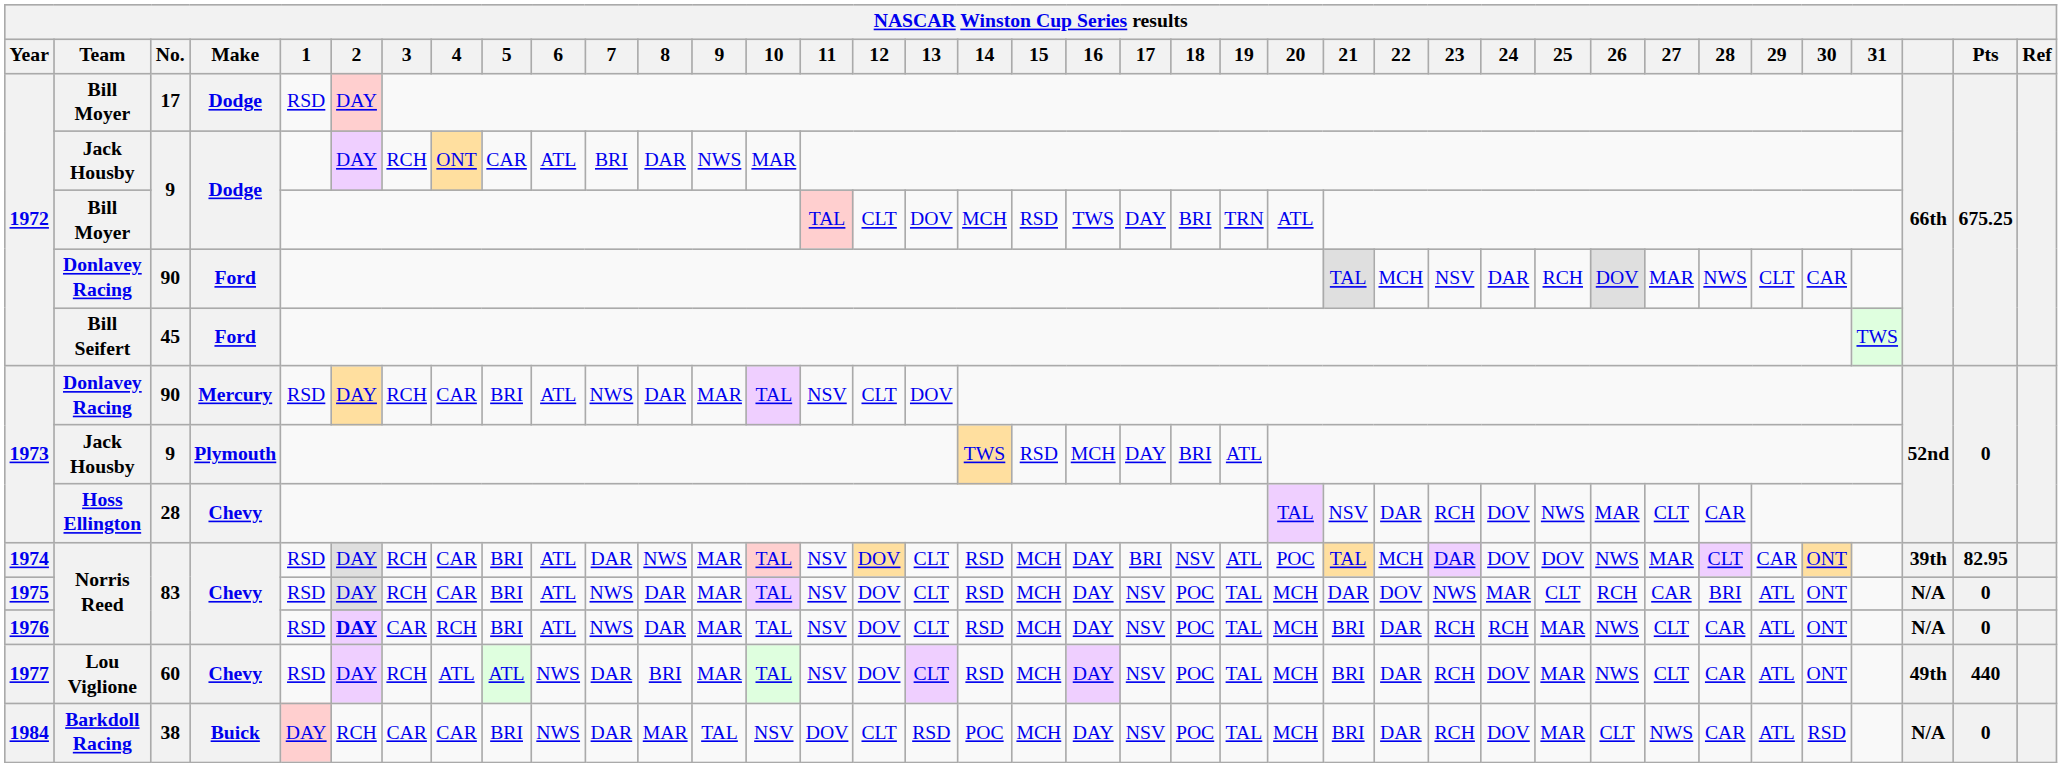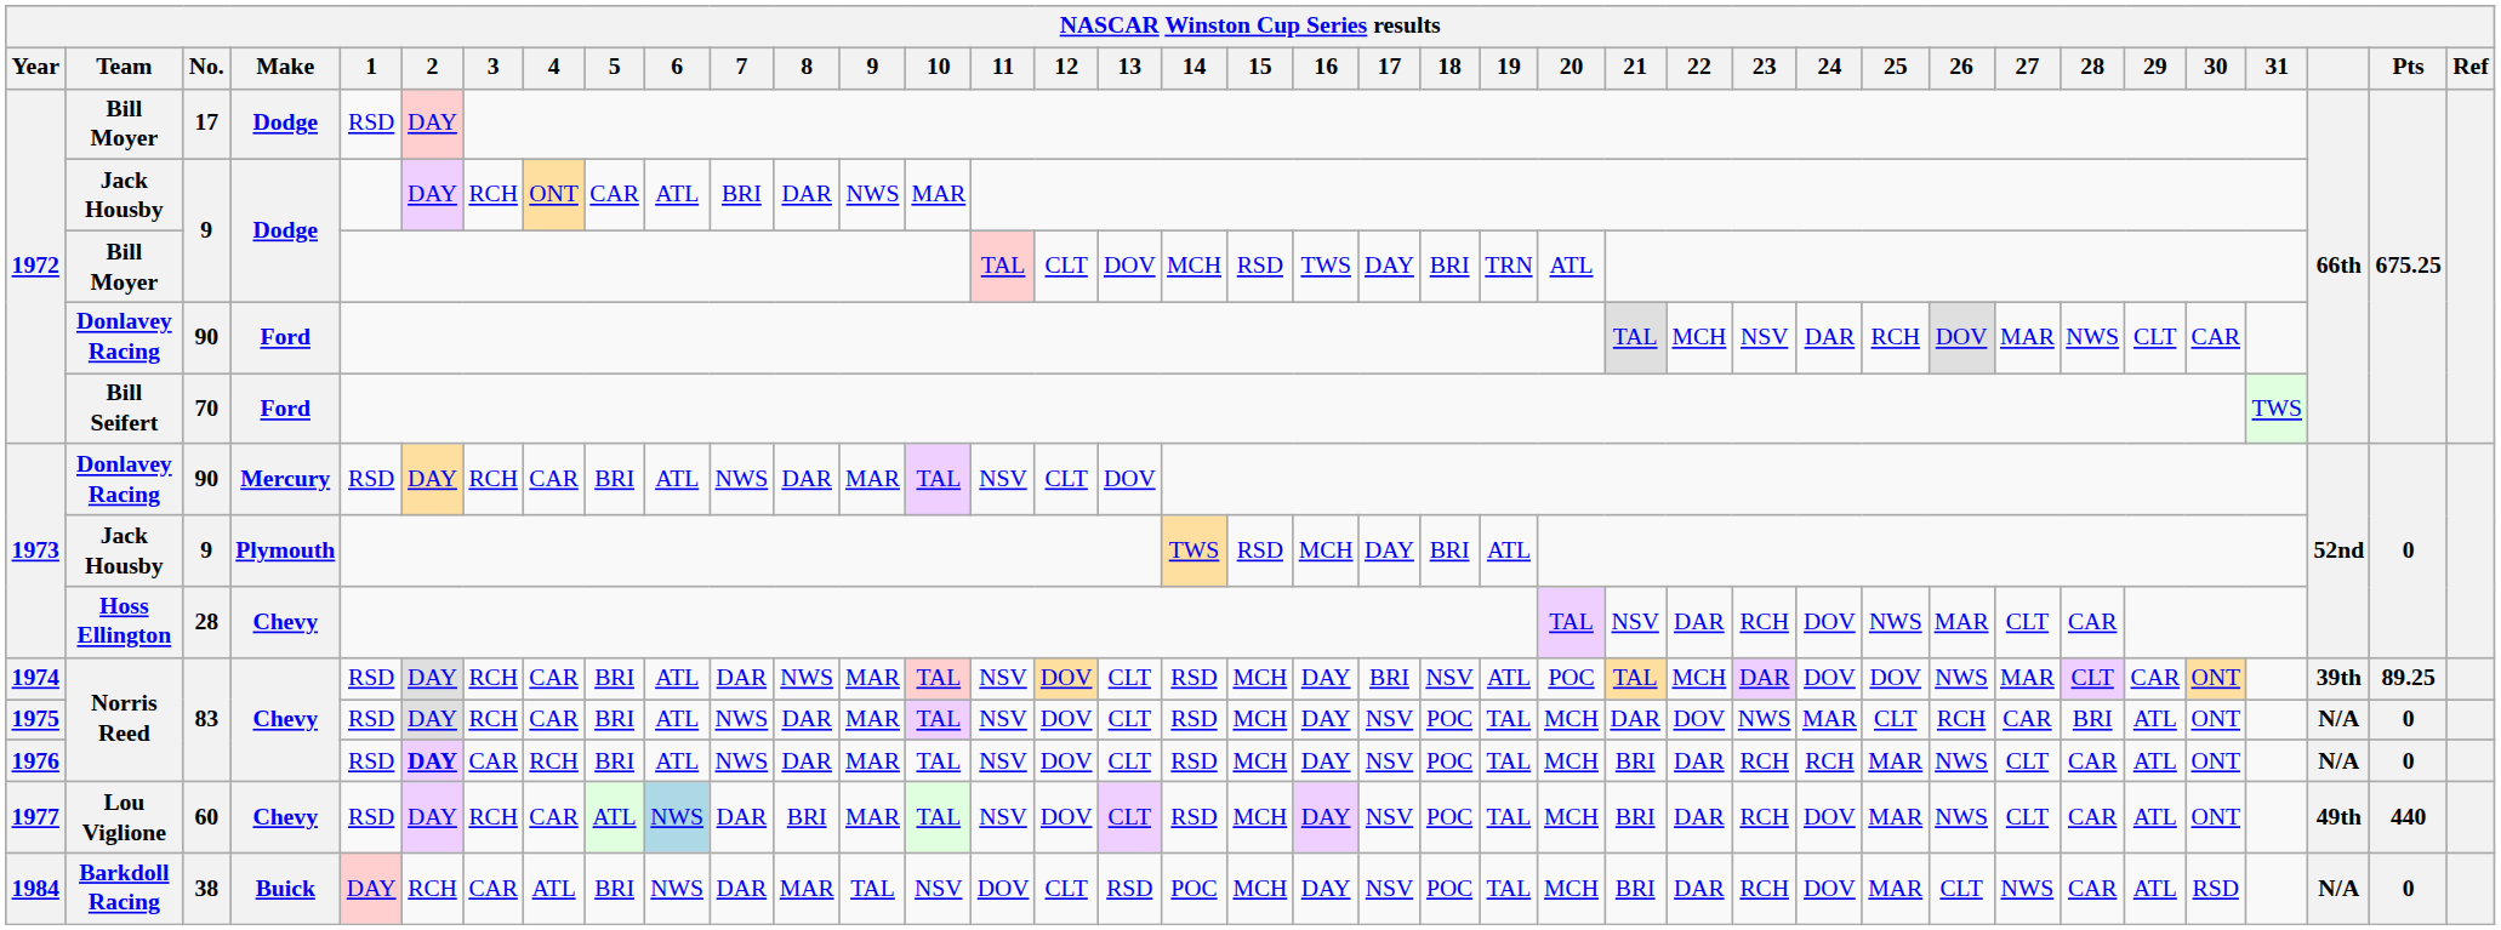 <table class="wikitable" style="text-align:center; font-size:75%">
 <tr>
 <th colspan=45><a href='#'>NASCAR</a> <a href='#'>Winston Cup Series</a> results</th>
 </tr>
 <tr>
 <th>Year</th>
 <th>Team</th>
 <th>No.</th>
 <th>Make</th>
 <th>1</th>
 <th>2</th>
 <th>3</th>
 <th>4</th>
 <th>5</th>
 <th>6</th>
 <th>7</th>
 <th>8</th>
 <th>9</th>
 <th>10</th>
 <th>11</th>
 <th>12</th>
 <th>13</th>
 <th>14</th>
 <th>15</th>
 <th>16</th>
 <th>17</th>
 <th>18</th>
 <th>19</th>
 <th>20</th>
 <th>21</th>
 <th>22</th>
 <th>23</th>
 <th>24</th>
 <th>25</th>
 <th>26</th>
 <th>27</th>
 <th>28</th>
 <th>29</th>
 <th>30</th>
 <th>31</th>
 <th></th>
 <th>Pts</th>
 <th>Ref</th>
 </tr>
 <tr>
 <th rowspan=5><a href='#'>1972</a></th>
 <th>Bill Moyer</th>
 <th>17</th>
 <th><a href='#'>Dodge</a></th>
 <td><a href='#'>RSD</a></td>
 <td style="background:#FFCFCF;"><a href='#'>DAY</a><br></td>
 <td colspan=29></td>
 <th rowspan=5>66th</th>
 <th rowspan=5>675.25</th>
 <th rowspan=5></th>
 </tr>
 <tr>
 <th>Jack Housby</th>
 <th rowspan=2>9</th>
 <th rowspan=2><a href='#'>Dodge</a></th>
 <td></td>
 <td style="background:#EFCFFF;"><a href='#'>DAY</a><br></td>
 <td><a href='#'>RCH</a></td>
 <td style="background:#FFDF9F;"><a href='#'>ONT</a><br></td>
 <td><a href='#'>CAR</a></td>
 <td><a href='#'>ATL</a></td>
 <td><a href='#'>BRI</a></td>
 <td><a href='#'>DAR</a></td>
 <td><a href='#'>NWS</a></td>
 <td><a href='#'>MAR</a></td>
 <td colspan=21></td>
 </tr>
 <tr>
 <th>Bill Moyer</th>
 <td colspan=10></td>
 <td style="background:#FFCFCF;"><a href='#'>TAL</a><br></td>
 <td><a href='#'>CLT</a></td>
 <td><a href='#'>DOV</a></td>
 <td><a href='#'>MCH</a></td>
 <td><a href='#'>RSD</a></td>
 <td><a href='#'>TWS</a></td>
 <td><a href='#'>DAY</a></td>
 <td><a href='#'>BRI</a></td>
 <td><a href='#'>TRN</a></td>
 <td><a href='#'>ATL</a></td>
 <td colspan=11></td>
 </tr>
 <tr>
 <th><a href='#'>Donlavey Racing</a></th>
 <th>90</th>
 <th><a href='#'>Ford</a></th>
 <td colspan=20></td>
 <td style="background:#DFDFDF;"><a href='#'>TAL</a><br></td>
 <td><a href='#'>MCH</a></td>
 <td><a href='#'>NSV</a></td>
 <td><a href='#'>DAR</a></td>
 <td><a href='#'>RCH</a></td>
 <td style="background:#DFDFDF;"><a href='#'>DOV</a><br></td>
 <td><a href='#'>MAR</a></td>
 <td><a href='#'>NWS</a></td>
 <td><a href='#'>CLT</a></td>
 <td><a href='#'>CAR</a></td>
 <td></td>
 </tr>
 <tr>
 <th>Bill Seifert</th>
-<th>45</th>
+<th>70</th>
 <th><a href='#'>Ford</a></th>
 <td colspan=30></td>
 <td style="background:#DFFFDF;"><a href='#'>TWS</a><br></td>
 </tr>
 <tr>
 <th rowspan=3><a href='#'>1973</a></th>
 <th><a href='#'>Donlavey Racing</a></th>
 <th>90</th>
 <th><a href='#'>Mercury</a></th>
 <td><a href='#'>RSD</a></td>
 <td style="background:#FFDF9F;"><a href='#'>DAY</a><br></td>
 <td><a href='#'>RCH</a></td>
 <td><a href='#'>CAR</a></td>
 <td><a href='#'>BRI</a></td>
 <td><a href='#'>ATL</a></td>
 <td><a href='#'>NWS</a></td>
 <td><a href='#'>DAR</a></td>
 <td><a href='#'>MAR</a></td>
 <td style="background:#EFCFFF;"><a href='#'>TAL</a><br></td>
 <td><a href='#'>NSV</a></td>
 <td><a href='#'>CLT</a></td>
 <td><a href='#'>DOV</a></td>
 <td colspan=18></td>
 <th rowspan=3>52nd</th>
 <th rowspan=3>0</th>
 <th rowspan=3></th>
 </tr>
 <tr>
 <th>Jack Housby</th>
 <th>9</th>
 <th><a href='#'>Plymouth</a></th>
 <td colspan=13></td>
 <td style="background:#FFDF9F;"><a href='#'>TWS</a><br></td>
 <td><a href='#'>RSD</a></td>
 <td><a href='#'>MCH</a></td>
 <td><a href='#'>DAY</a></td>
 <td><a href='#'>BRI</a></td>
 <td><a href='#'>ATL</a></td>
 <td colspan=12></td>
 </tr>
 <tr>
 <th><a href='#'>Hoss Ellington</a></th>
 <th>28</th>
 <th><a href='#'>Chevy</a></th>
 <td colspan=19></td>
 <td style="background:#EFCFFF;"><a href='#'>TAL</a><br></td>
 <td><a href='#'>NSV</a></td>
 <td><a href='#'>DAR</a></td>
 <td><a href='#'>RCH</a></td>
 <td><a href='#'>DOV</a></td>
 <td><a href='#'>NWS</a></td>
 <td><a href='#'>MAR</a></td>
 <td><a href='#'>CLT</a></td>
 <td><a href='#'>CAR</a></td>
 <td colspan=3></td>
 </tr>
 <tr>
 <th><a href='#'>1974</a></th>
 <th rowspan=3>Norris Reed</th>
 <th rowspan=3>83</th>
 <th rowspan=3><a href='#'>Chevy</a></th>
 <td><a href='#'>RSD</a></td>
 <td style="background:#DFDFDF;"><a href='#'>DAY</a><br></td>
 <td><a href='#'>RCH</a></td>
 <td><a href='#'>CAR</a></td>
 <td><a href='#'>BRI</a></td>
 <td><a href='#'>ATL</a></td>
 <td><a href='#'>DAR</a></td>
 <td><a href='#'>NWS</a></td>
 <td><a href='#'>MAR</a></td>
 <td style="background:#FFCFCF;"><a href='#'>TAL</a><br></td>
 <td><a href='#'>NSV</a></td>
 <td style="background:#FFDF9F;"><a href='#'>DOV</a><br></td>
 <td><a href='#'>CLT</a></td>
 <td><a href='#'>RSD</a></td>
 <td><a href='#'>MCH</a></td>
 <td><a href='#'>DAY</a></td>
 <td><a href='#'>BRI</a></td>
 <td><a href='#'>NSV</a></td>
 <td><a href='#'>ATL</a></td>
 <td><a href='#'>POC</a></td>
 <td style="background:#FFDF9F;"><a href='#'>TAL</a><br></td>
 <td><a href='#'>MCH</a></td>
 <td style="background:#EFCFFF;"><a href='#'>DAR</a><br></td>
 <td><a href='#'>DOV</a></td>
 <td><a href='#'>DOV</a></td>
 <td><a href='#'>NWS</a></td>
 <td><a href='#'>MAR</a></td>
 <td style="background:#EFCFFF;"><a href='#'>CLT</a><br></td>
 <td><a href='#'>CAR</a></td>
 <td style="background:#FFDF9F;"><a href='#'>ONT</a><br></td>
 <td></td>
 <th>39th</th>
-<th>82.95</th>
+<th>89.25</th>
 <th></th>
 </tr>
 <tr>
 <th><a href='#'>1975</a></th>
 <td><a href='#'>RSD</a></td>
 <td style="background:#DFDFDF;"><a href='#'>DAY</a><br></td>
 <td><a href='#'>RCH</a></td>
 <td><a href='#'>CAR</a></td>
 <td><a href='#'>BRI</a></td>
 <td><a href='#'>ATL</a></td>
 <td><a href='#'>NWS</a></td>
 <td><a href='#'>DAR</a></td>
 <td><a href='#'>MAR</a></td>
 <td style="background:#EFCFFF;"><a href='#'>TAL</a><br></td>
 <td><a href='#'>NSV</a></td>
 <td><a href='#'>DOV</a></td>
 <td><a href='#'>CLT</a></td>
 <td><a href='#'>RSD</a></td>
 <td><a href='#'>MCH</a></td>
 <td><a href='#'>DAY</a></td>
 <td><a href='#'>NSV</a></td>
 <td><a href='#'>POC</a></td>
 <td><a href='#'>TAL</a></td>
 <td><a href='#'>MCH</a></td>
 <td><a href='#'>DAR</a></td>
 <td><a href='#'>DOV</a></td>
 <td><a href='#'>NWS</a></td>
 <td><a href='#'>MAR</a></td>
 <td><a href='#'>CLT</a></td>
 <td><a href='#'>RCH</a></td>
 <td><a href='#'>CAR</a></td>
 <td><a href='#'>BRI</a></td>
 <td><a href='#'>ATL</a></td>
 <td><a href='#'>ONT</a></td>
 <td></td>
 <th>N/A</th>
 <th>0</th>
 <th></th>
 </tr>
 <tr>
 <th><a href='#'>1976</a></th>
 <td><a href='#'>RSD</a></td>
 <td style="background:#EFCFFF;"><strong><a href='#'>DAY</a></strong><br></td>
 <td><a href='#'>CAR</a></td>
 <td><a href='#'>RCH</a></td>
 <td><a href='#'>BRI</a></td>
 <td><a href='#'>ATL</a></td>
 <td><a href='#'>NWS</a></td>
 <td><a href='#'>DAR</a></td>
 <td><a href='#'>MAR</a></td>
 <td><a href='#'>TAL</a></td>
 <td><a href='#'>NSV</a></td>
 <td><a href='#'>DOV</a></td>
 <td><a href='#'>CLT</a></td>
 <td><a href='#'>RSD</a></td>
 <td><a href='#'>MCH</a></td>
 <td><a href='#'>DAY</a></td>
 <td><a href='#'>NSV</a></td>
 <td><a href='#'>POC</a></td>
 <td><a href='#'>TAL</a></td>
 <td><a href='#'>MCH</a></td>
 <td><a href='#'>BRI</a></td>
 <td><a href='#'>DAR</a></td>
 <td><a href='#'>RCH</a></td>
 <td><a href='#'>RCH</a></td>
 <td><a href='#'>MAR</a></td>
 <td><a href='#'>NWS</a></td>
 <td><a href='#'>CLT</a></td>
 <td><a href='#'>CAR</a></td>
 <td><a href='#'>ATL</a></td>
 <td><a href='#'>ONT</a></td>
 <td></td>
 <th>N/A</th>
 <th>0</th>
 <th></th>
 </tr>
 <tr>
 <th><a href='#'>1977</a></th>
 <th>Lou Viglione</th>
 <th>60</th>
 <th><a href='#'>Chevy</a></th>
 <td><a href='#'>RSD</a></td>
 <td style="background:#EFCFFF;"><a href='#'>DAY</a><br></td>
 <td><a href='#'>RCH</a></td>
-<td><a href='#'>ATL</a></td>
+<td><a href='#'>CAR</a></td>
 <td style="background:#DFFFDF;"><a href='#'>ATL</a><br></td>
-<td><a href='#'>NWS</a></td>
+<td style="background: lightblue;"><a href='#'>NWS</a></td>
 <td><a href='#'>DAR</a></td>
 <td><a href='#'>BRI</a></td>
 <td><a href='#'>MAR</a></td>
 <td style="background:#DFFFDF;"><a href='#'>TAL</a><br></td>
 <td><a href='#'>NSV</a></td>
 <td><a href='#'>DOV</a></td>
 <td style="background:#EFCFFF;"><a href='#'>CLT</a><br></td>
 <td><a href='#'>RSD</a></td>
 <td><a href='#'>MCH</a></td>
 <td style="background:#EFCFFF;"><a href='#'>DAY</a><br></td>
 <td><a href='#'>NSV</a></td>
 <td><a href='#'>POC</a></td>
 <td><a href='#'>TAL</a></td>
 <td><a href='#'>MCH</a></td>
 <td><a href='#'>BRI</a></td>
 <td><a href='#'>DAR</a></td>
 <td><a href='#'>RCH</a></td>
 <td><a href='#'>DOV</a></td>
 <td><a href='#'>MAR</a></td>
 <td><a href='#'>NWS</a></td>
 <td><a href='#'>CLT</a></td>
 <td><a href='#'>CAR</a></td>
 <td><a href='#'>ATL</a></td>
 <td><a href='#'>ONT</a></td>
 <td></td>
 <th>49th</th>
 <th>440</th>
 <th></th>
 </tr>
 <tr>
 <th><a href='#'>1984</a></th>
 <th><a href='#'>Barkdoll Racing</a></th>
 <th>38</th>
 <th><a href='#'>Buick</a></th>
 <td style="background:#FFCFCF;"><a href='#'>DAY</a><br></td>
 <td><a href='#'>RCH</a></td>
 <td><a href='#'>CAR</a></td>
-<td><a href='#'>CAR</a></td>
+<td><a href='#'>ATL</a></td>
 <td><a href='#'>BRI</a></td>
 <td><a href='#'>NWS</a></td>
 <td><a href='#'>DAR</a></td>
 <td><a href='#'>MAR</a></td>
 <td><a href='#'>TAL</a></td>
 <td><a href='#'>NSV</a></td>
 <td><a href='#'>DOV</a></td>
 <td><a href='#'>CLT</a></td>
 <td><a href='#'>RSD</a></td>
 <td><a href='#'>POC</a></td>
 <td><a href='#'>MCH</a></td>
 <td><a href='#'>DAY</a></td>
 <td><a href='#'>NSV</a></td>
 <td><a href='#'>POC</a></td>
 <td><a href='#'>TAL</a></td>
 <td><a href='#'>MCH</a></td>
 <td><a href='#'>BRI</a></td>
 <td><a href='#'>DAR</a></td>
 <td><a href='#'>RCH</a></td>
 <td><a href='#'>DOV</a></td>
 <td><a href='#'>MAR</a></td>
 <td><a href='#'>CLT</a></td>
 <td><a href='#'>NWS</a></td>
 <td><a href='#'>CAR</a></td>
 <td><a href='#'>ATL</a></td>
 <td><a href='#'>RSD</a></td>
 <td></td>
 <th>N/A</th>
 <th>0</th>
 <th></th>
 </tr>
 </table>
